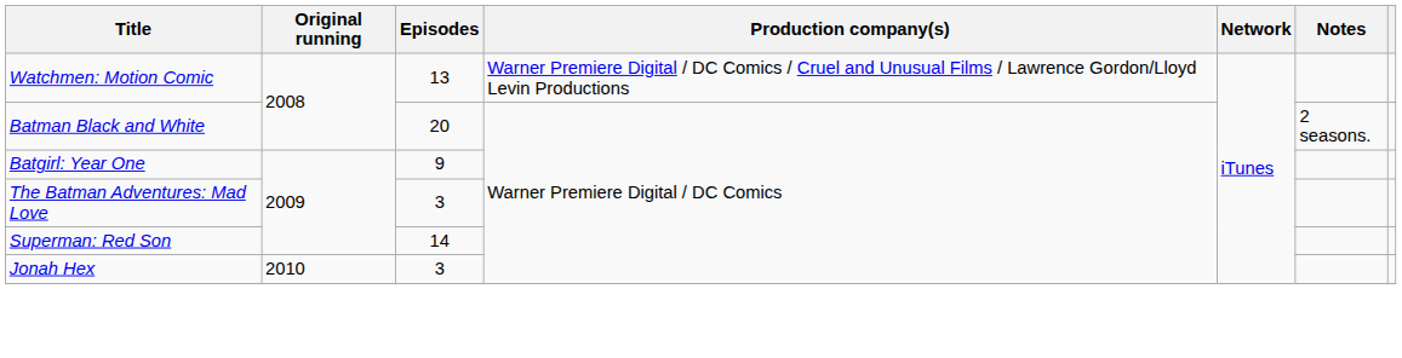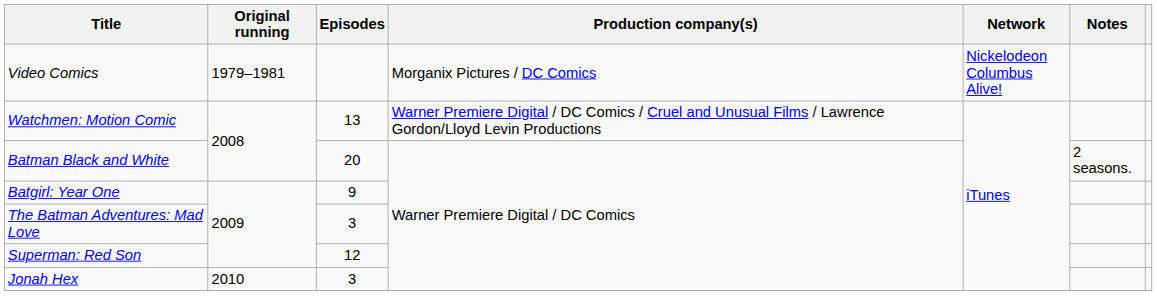 <table class="wikitable plainrowheaders" style="text-align: left">
 <tr>
 <th>Title</th>
 <th>Original running</th>
 <th>Episodes</th>
 <th>Production company(s)</th>
 <th>Network</th>
 <th>Notes</th>
 <th></th>
+</tr>
+<tr>
+<td><em>Video Comics</em></td>
+<td>1979–1981</td>
+<td></td>
+<td>Morganix Pictures / <a href='#'>DC Comics</a></td>
+<td><a href='#'>Nickelodeon</a><br><a href='#'>Columbus Alive!</a></td>
+<td></td>
+<td></td>
 </tr>
 <tr>
 <td><em><a href='#'>Watchmen: Motion Comic</a></em></td>
 <td rowspan="2">2008</td>
 <td align="center">13</td>
 <td><a href='#'>Warner Premiere Digital</a> / DC Comics / <a href='#'>Cruel and Unusual Films</a> / Lawrence Gordon/Lloyd Levin Productions</td>
 <td rowspan="6"><a href='#'>iTunes</a></td>
 <td></td>
 <td></td>
 </tr>
 <tr>
 <td><em><a href='#'>Batman Black and White</a></em></td>
 <td align="center">20</td>
 <td rowspan="5">Warner Premiere Digital / DC Comics</td>
 <td>2 seasons.</td>
 <td></td>
 </tr>
 <tr>
 <td><em><a href='#'>Batgirl: Year One</a></em></td>
 <td rowspan="3">2009</td>
 <td align="center">9</td>
 <td></td>
 <td></td>
 </tr>
 <tr>
 <td><em><a href='#'>The Batman Adventures: Mad Love</a></em></td>
 <td align="center">3</td>
 <td></td>
 <td></td>
 </tr>
 <tr>
 <td><em><a href='#'>Superman: Red Son</a></em></td>
-<td align="center">14</td>
+<td align="center">12</td>
 <td></td>
 <td></td>
 </tr>
 <tr>
 <td><em><a href='#'>Jonah Hex</a></em></td>
 <td>2010</td>
 <td align="center">3</td>
 <td></td>
 <td></td>
 </tr>
 <tr>
 </tr>
 </table>
